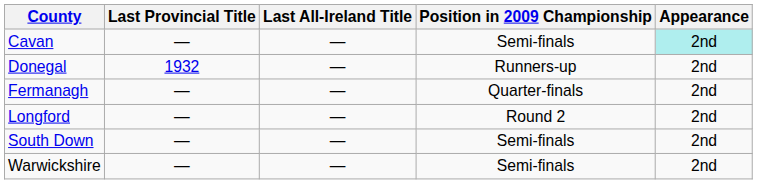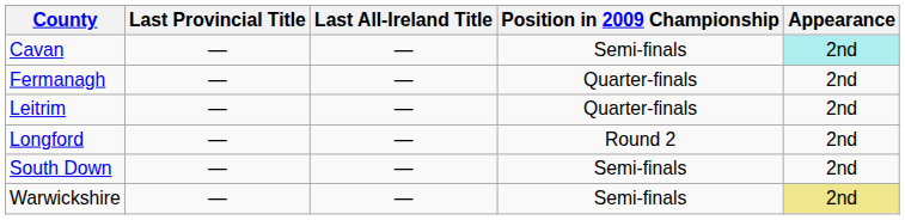 <table class="wikitable sortable" style="text-align:center">
 <tr>
 <th><a href='#'>County</a></th>
 <th>Last Provincial Title</th>
 <th>Last All-Ireland Title</th>
 <th>Position in <a href='#'>2009</a> Championship</th>
 <th>Appearance</th>
 </tr>
 <tr>
 <td style="text-align:left"> <a href='#'>Cavan</a></td>
 <td>—</td>
 <td>—</td>
 <td>Semi-finals</td>
 <td style="background: paleturquoise;">2nd</td>
 </tr>
 <tr>
-<td style="text-align:left"> <a href='#'>Donegal</a></td>
-<td><a href='#'>1932</a></td>
+<td style="text-align:left"> <a href='#'>Fermanagh</a></td>
 <td>—</td>
-<td>Runners-up</td>
+<td>—</td>
+<td>Quarter-finals</td>
 <td>2nd</td>
 </tr>
 <tr>
-<td style="text-align:left"> <a href='#'>Fermanagh</a></td>
+<td style="text-align:left"> <a href='#'>Leitrim</a></td>
 <td>—</td>
 <td>—</td>
 <td>Quarter-finals</td>
 <td>2nd</td>
 </tr>
 <tr>
 <td style="text-align:left"> <a href='#'>Longford</a></td>
 <td>—</td>
 <td>—</td>
 <td>Round 2</td>
 <td>2nd</td>
 </tr>
 <tr>
 <td style="text-align:left"> <a href='#'>South Down</a></td>
 <td>—</td>
 <td>—</td>
 <td>Semi-finals</td>
 <td>2nd</td>
 </tr>
 <tr>
 <td style="text-align:left"> Warwickshire</td>
 <td>—</td>
 <td>—</td>
 <td>Semi-finals</td>
-<td>2nd</td>
+<td style="background: khaki;">2nd</td>
 </tr>
 </table>
